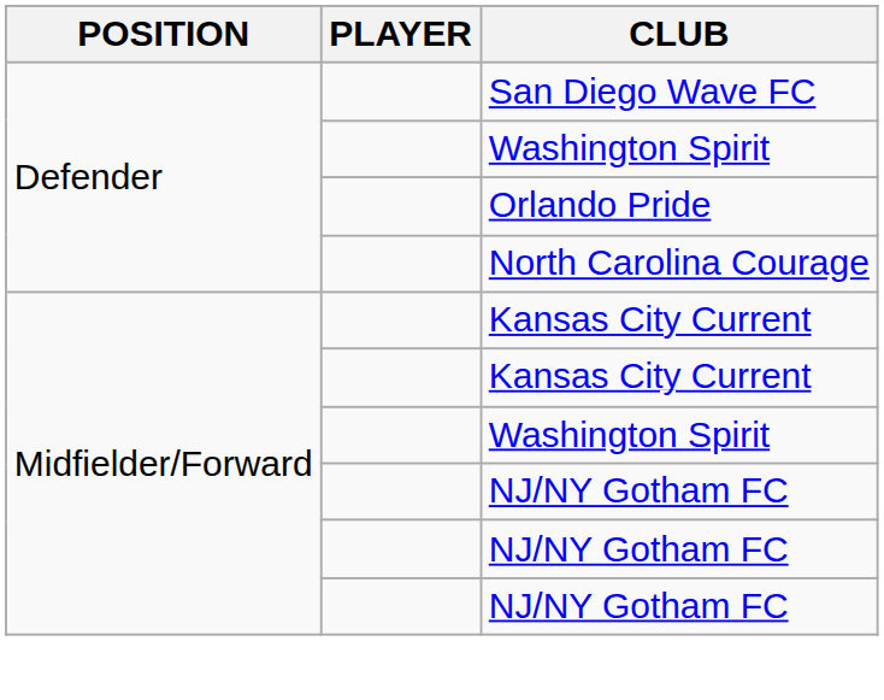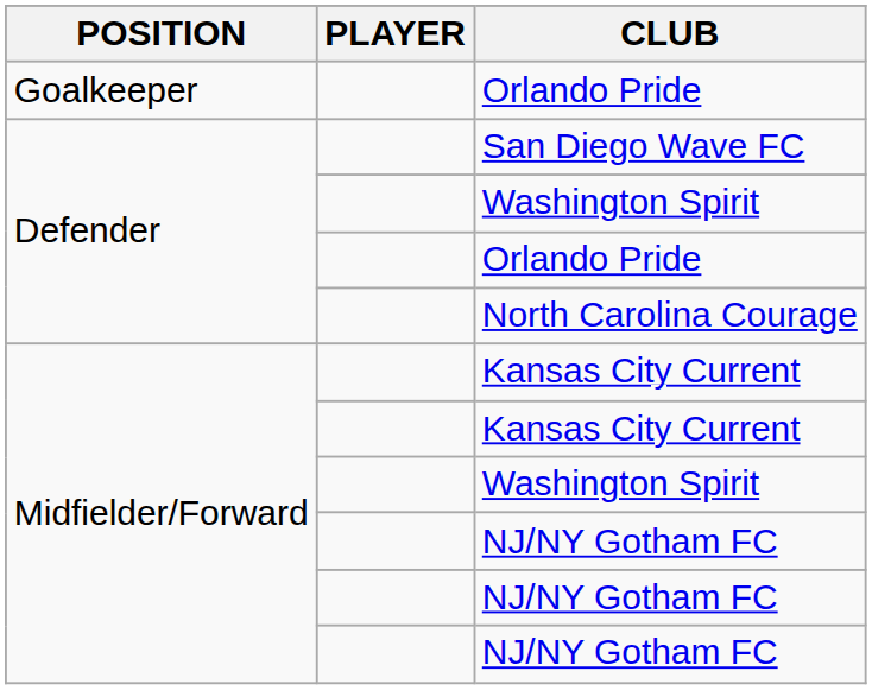 <table class="wikitable sortable">
 <tr>
 <th>POSITION</th>
 <th>PLAYER</th>
 <th>CLUB</th>
+</tr>
+<tr>
+<td>Goalkeeper</td>
+<td> </td>
+<td><a href='#'>Orlando Pride</a></td>
 </tr>
 <tr>
 <td rowspan="4">Defender</td>
 <td> </td>
 <td><a href='#'>San Diego Wave FC</a></td>
 </tr>
 <tr>
 <td> </td>
 <td><a href='#'>Washington Spirit</a></td>
 </tr>
 <tr>
 <td> </td>
 <td><a href='#'>Orlando Pride</a></td>
 </tr>
 <tr>
 <td> </td>
 <td><a href='#'>North Carolina Courage</a></td>
 </tr>
 <tr>
 <td rowspan="6">Midfielder/Forward</td>
 <td> </td>
 <td><a href='#'>Kansas City Current</a></td>
 </tr>
 <tr>
 <td> </td>
 <td><a href='#'>Kansas City Current</a></td>
 </tr>
 <tr>
 <td> </td>
 <td><a href='#'>Washington Spirit</a></td>
 </tr>
 <tr>
 <td> </td>
 <td><a href='#'>NJ/NY Gotham FC</a></td>
 </tr>
 <tr>
 <td> </td>
 <td><a href='#'>NJ/NY Gotham FC</a></td>
 </tr>
 <tr>
 <td> </td>
 <td><a href='#'>NJ/NY Gotham FC</a></td>
 </tr>
 </table>
